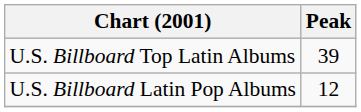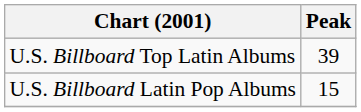 <table class="wikitable">
 <tr>
 <th align="left">Chart (2001)</th>
 <th align="left">Peak</th>
 </tr>
 <tr>
 <td align="left">U.S. <em>Billboard</em> Top Latin Albums</td>
 <td align="center">39</td>
 </tr>
 <tr>
 <td align="left">U.S. <em>Billboard</em> Latin Pop Albums</td>
-<td align="center">12</td>
+<td align="center">15</td>
 </tr>
 <tr>
 </tr>
 </table>
